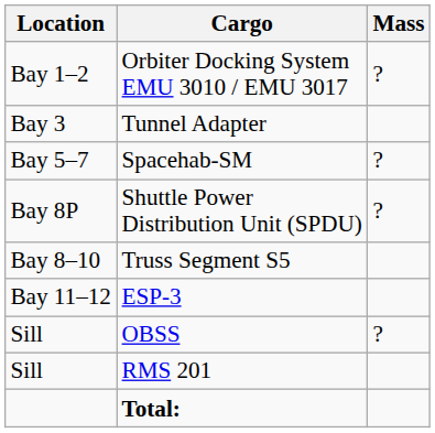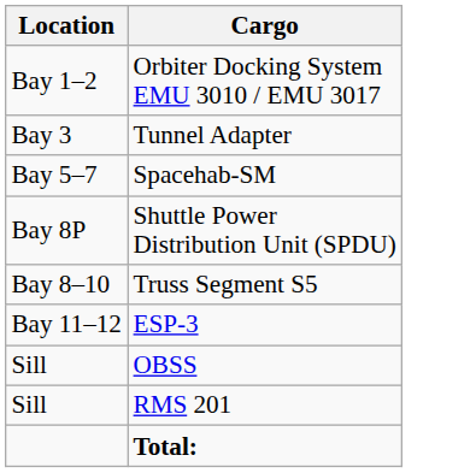 <table class="wikitable">
 <tr>
 <th>Location</th>
 <th>Cargo</th>
-<th>Mass</th>
 </tr>
 <tr>
 <td>Bay 1–2</td>
 <td>Orbiter Docking System <br> <a href='#'>EMU</a> 3010 / EMU 3017</td>
-<td>?</td>
 </tr>
 <tr>
 <td>Bay 3</td>
 <td>Tunnel Adapter</td>
-<td></td>
 </tr>
 <tr>
 <td>Bay 5–7</td>
 <td>Spacehab-SM</td>
-<td>?</td>
 </tr>
 <tr>
 <td>Bay 8P</td>
 <td>Shuttle Power <br> Distribution Unit (SPDU)</td>
-<td>?</td>
 </tr>
 <tr>
 <td>Bay 8–10</td>
 <td>Truss Segment S5</td>
-<td></td>
 </tr>
 <tr>
 <td>Bay 11–12</td>
 <td><a href='#'>ESP-3</a></td>
-<td></td>
 </tr>
 <tr>
 <td>Sill</td>
 <td><a href='#'>OBSS</a></td>
-<td>?</td>
 </tr>
 <tr>
 <td>Sill</td>
 <td><a href='#'>RMS</a> 201</td>
-<td></td>
 </tr>
 <tr>
 <td></td>
 <td><strong>Total:</strong></td>
-<td><strong></strong></td>
 </tr>
 </table>
